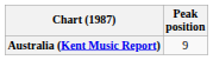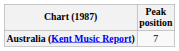 <table class="wikitable sortable plainrowheaders">
 <tr>
 <th>Chart (1987)</th>
 <th>Peak<br>position</th>
 </tr>
 <tr>
 <th scope="row">Australia (<a href='#'>Kent Music Report</a>)</th>
-<td style="text-align:center;">9</td>
+<td style="text-align:center;">7</td>
 </tr>
 </table>
